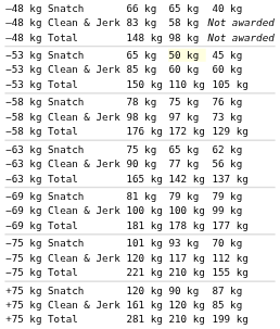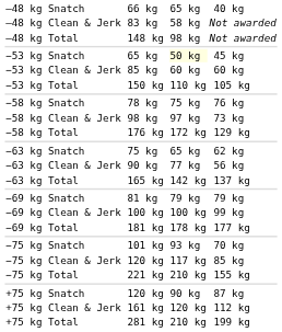 <table>
 <tr>
 <td>–48 kg Snatch</td>
 <td></td>
 <td>66 kg</td>
 <td></td>
 <td>65 kg</td>
 <td></td>
 <td>40 kg</td>
 </tr>
 <tr>
 <td>–48 kg Clean & Jerk</td>
 <td></td>
 <td>83 kg</td>
 <td></td>
 <td>58 kg</td>
 <td colspan=2><em>Not awarded</em></td>
 </tr>
 <tr>
 <td>–48 kg Total</td>
 <td></td>
 <td>148 kg</td>
 <td></td>
 <td>98 kg</td>
 <td colspan=2><em>Not awarded</em></td>
 </tr>
 <tr bgcolor=#DDDDDD>
 <td colspan=7></td>
 </tr>
 <tr>
 <td>−53 kg Snatch</td>
 <td></td>
 <td>65 kg</td>
 <td></td>
 <td style="background: lightyellow;">50 kg</td>
 <td></td>
 <td>45 kg</td>
 </tr>
 <tr>
 <td>−53 kg Clean & Jerk</td>
 <td></td>
 <td>85 kg</td>
 <td></td>
 <td>60 kg</td>
 <td></td>
 <td>60 kg</td>
 </tr>
 <tr>
 <td>−53 kg Total</td>
 <td></td>
 <td>150 kg</td>
 <td></td>
 <td>110 kg</td>
 <td></td>
 <td>105 kg</td>
 </tr>
 <tr bgcolor=#DDDDDD>
 <td colspan=7></td>
 </tr>
 <tr>
 <td>−58 kg Snatch</td>
 <td></td>
 <td>78 kg</td>
 <td></td>
 <td>75 kg</td>
 <td></td>
 <td>76 kg</td>
 </tr>
 <tr>
 <td>−58 kg Clean & Jerk</td>
 <td></td>
 <td>98 kg</td>
 <td></td>
 <td>97 kg</td>
 <td></td>
 <td>73 kg</td>
 </tr>
 <tr>
 <td>−58 kg Total</td>
 <td></td>
 <td>176 kg</td>
 <td></td>
 <td>172 kg</td>
 <td></td>
 <td>129 kg</td>
 </tr>
 <tr bgcolor=#DDDDDD>
 <td colspan=7></td>
 </tr>
 <tr>
 <td>−63 kg Snatch</td>
 <td></td>
 <td>75 kg</td>
 <td></td>
 <td>65 kg</td>
 <td></td>
 <td>62 kg</td>
 </tr>
 <tr>
 <td>−63 kg Clean & Jerk</td>
 <td></td>
 <td>90 kg</td>
 <td></td>
 <td>77 kg</td>
 <td></td>
 <td>56 kg</td>
 </tr>
 <tr>
 <td>−63 kg Total</td>
 <td></td>
 <td>165 kg</td>
 <td></td>
 <td>142 kg</td>
 <td></td>
 <td>137 kg</td>
 </tr>
 <tr bgcolor=#DDDDDD>
 <td colspan=7></td>
 </tr>
 <tr>
 <td>−69 kg Snatch</td>
 <td></td>
 <td>81 kg</td>
 <td></td>
 <td>79 kg</td>
 <td></td>
 <td>79 kg</td>
 </tr>
 <tr>
 <td>−69 kg Clean & Jerk</td>
 <td></td>
 <td>100 kg</td>
 <td></td>
 <td>100 kg</td>
 <td></td>
 <td>99 kg</td>
 </tr>
 <tr>
 <td>−69 kg Total</td>
 <td></td>
 <td>181 kg</td>
 <td></td>
 <td>178 kg</td>
 <td></td>
 <td>177 kg</td>
 </tr>
 <tr bgcolor=#DDDDDD>
 <td colspan=7></td>
 </tr>
 <tr>
 <td>−75 kg Snatch</td>
 <td></td>
 <td>101 kg</td>
 <td></td>
 <td>93 kg</td>
 <td></td>
 <td>70 kg</td>
 </tr>
 <tr>
 <td>−75 kg Clean & Jerk</td>
 <td></td>
 <td>120 kg</td>
 <td></td>
 <td>117 kg</td>
 <td></td>
-<td>112 kg</td>
+<td>85 kg</td>
 </tr>
 <tr>
 <td>−75 kg Total</td>
 <td></td>
 <td>221 kg</td>
 <td></td>
 <td>210 kg</td>
 <td></td>
 <td>155 kg</td>
 </tr>
 <tr bgcolor=#DDDDDD>
 <td colspan=7></td>
 </tr>
 <tr>
 <td>+75 kg Snatch</td>
 <td></td>
 <td>120 kg</td>
 <td></td>
 <td>90 kg</td>
 <td></td>
 <td>87 kg</td>
 </tr>
 <tr>
 <td>+75 kg Clean & Jerk</td>
 <td></td>
 <td>161 kg</td>
 <td></td>
 <td>120 kg</td>
 <td></td>
-<td>85 kg</td>
+<td>112 kg</td>
 </tr>
 <tr>
 <td>+75 kg Total</td>
 <td></td>
 <td>281 kg</td>
 <td></td>
 <td>210 kg</td>
 <td></td>
 <td>199 kg</td>
 </tr>
 </table>
